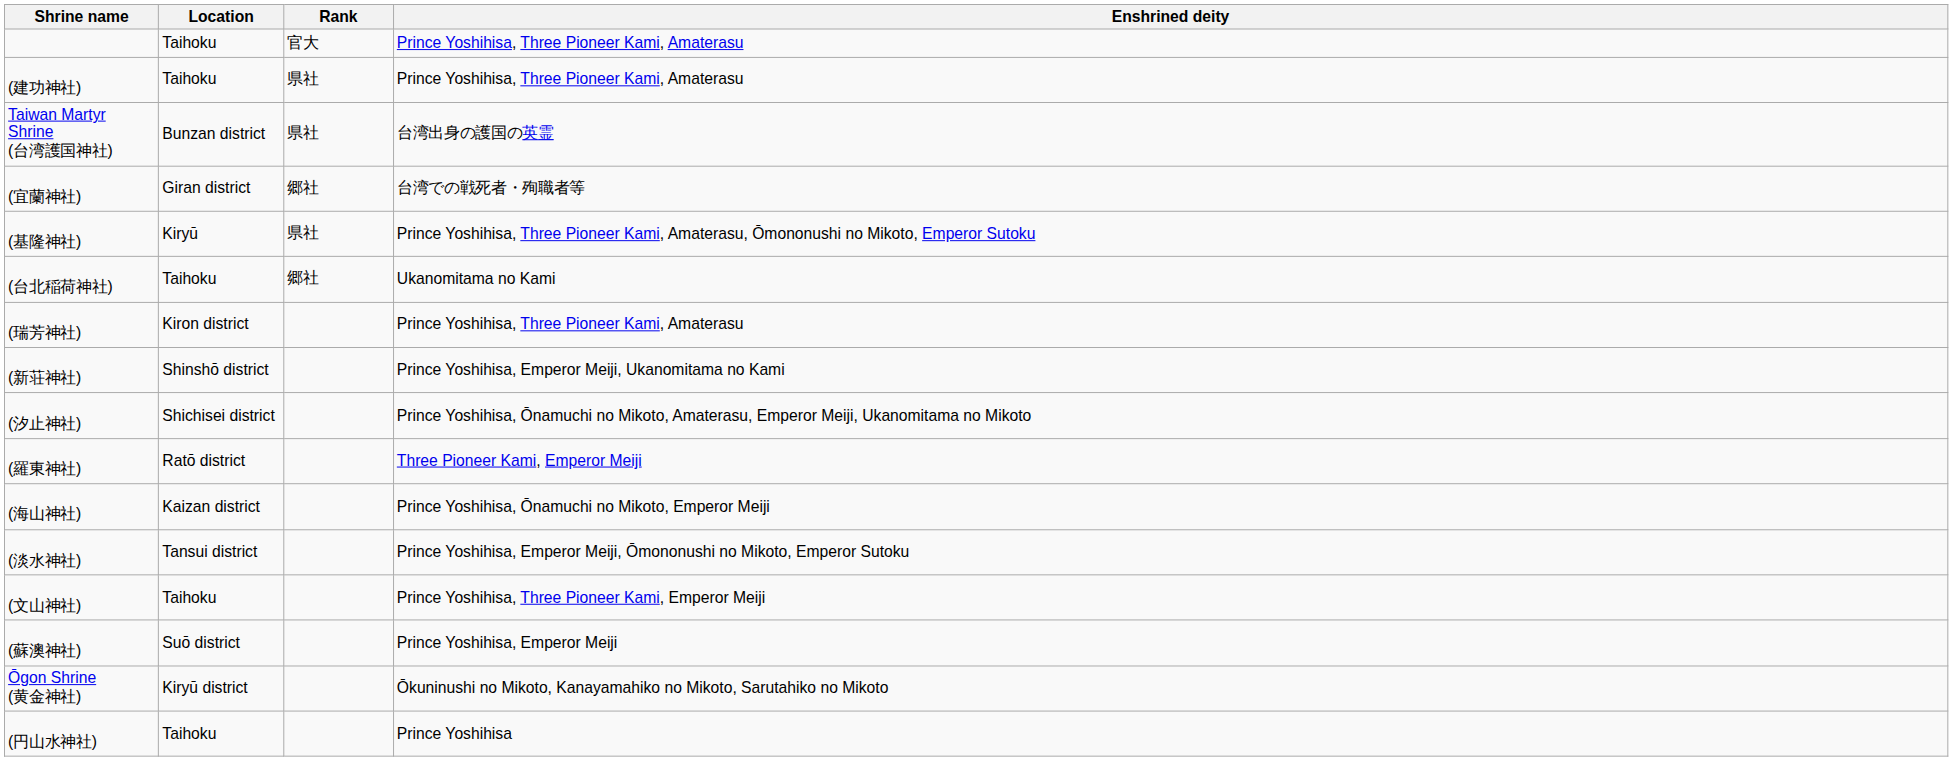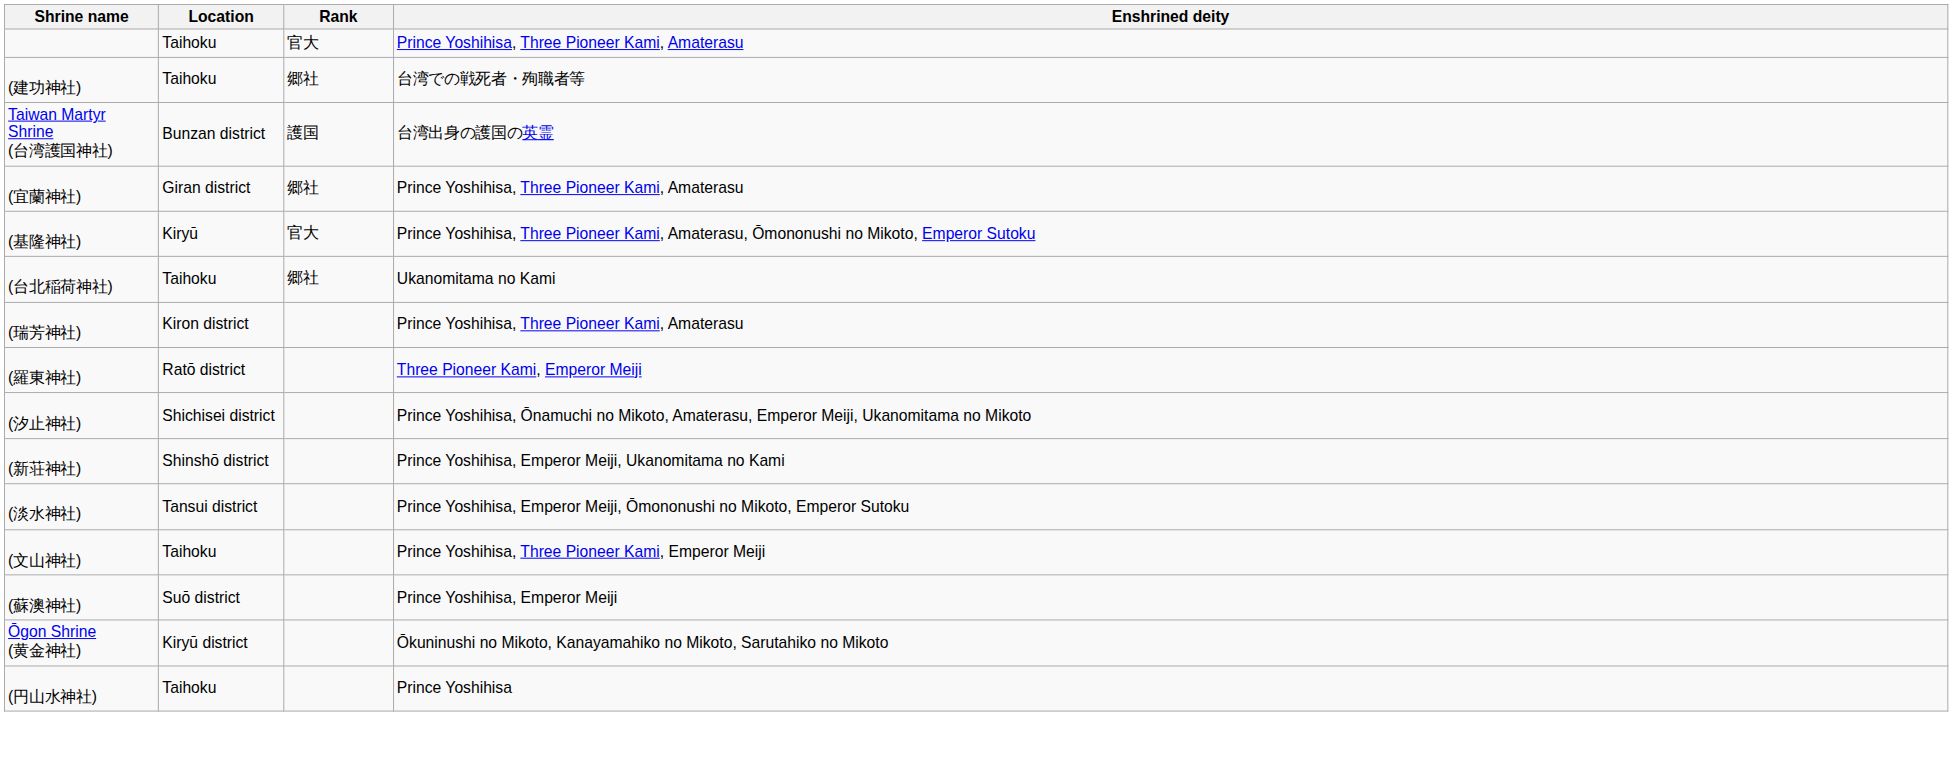 <table width=100% class="wikitable">
 <tr>
 <th>Shrine name</th>
 <th>Location</th>
 <th>Rank</th>
 <th>Enshrined deity</th>
 </tr>
 <tr>
 <td width=150></td>
 <td width=120>Taihoku</td>
 <td>官大</td>
 <td><a href='#'>Prince Yoshihisa</a>, <a href='#'>Three Pioneer Kami</a>, <a href='#'>Amaterasu</a></td>
 </tr>
 <tr>
 <td><br>(建功神社)</td>
 <td>Taihoku</td>
-<td>県社</td>
-<td>Prince Yoshihisa, <a href='#'>Three Pioneer Kami</a>, Amaterasu</td>
+<td>郷社</td>
+<td>台湾での戦死者・殉職者等</td>
 </tr>
 <tr>
 <td><a href='#'>Taiwan Martyr Shrine</a><br>(台湾護国神社)</td>
 <td>Bunzan district</td>
-<td>県社</td>
+<td>護国</td>
 <td>台湾出身の護国の<a href='#'>英霊</a></td>
 </tr>
 <tr>
 <td><br>(宜蘭神社)</td>
 <td>Giran district</td>
 <td>郷社</td>
-<td>台湾での戦死者・殉職者等</td>
+<td>Prince Yoshihisa, <a href='#'>Three Pioneer Kami</a>, Amaterasu</td>
 </tr>
 <tr>
 <td><br>(基隆神社)</td>
 <td>Kiryū</td>
-<td>県社</td>
+<td>官大</td>
 <td>Prince Yoshihisa, <a href='#'>Three Pioneer Kami</a>, Amaterasu, Ōmononushi no Mikoto, <a href='#'>Emperor Sutoku</a></td>
 </tr>
 <tr>
 <td><br>(台北稲荷神社)</td>
 <td>Taihoku</td>
 <td>郷社</td>
 <td>Ukanomitama no Kami</td>
 </tr>
 <tr>
 <td><br>(瑞芳神社)</td>
 <td>Kiron district</td>
 <td></td>
 <td>Prince Yoshihisa, <a href='#'>Three Pioneer Kami</a>, Amaterasu</td>
 </tr>
 <tr>
-<td><br>(新荘神社)</td>
-<td>Shinshō district</td>
+<td><br>(羅東神社)</td>
+<td>Ratō district</td>
 <td></td>
-<td>Prince Yoshihisa, Emperor Meiji, Ukanomitama no Kami</td>
+<td><a href='#'>Three Pioneer Kami</a>, <a href='#'>Emperor Meiji</a></td>
 </tr>
 <tr>
 <td><br>(汐止神社)</td>
 <td>Shichisei district</td>
 <td></td>
 <td>Prince Yoshihisa, Ōnamuchi no Mikoto, Amaterasu, Emperor Meiji, Ukanomitama no Mikoto</td>
 </tr>
 <tr>
-<td><br>(羅東神社)</td>
-<td>Ratō district</td>
+<td><br>(新荘神社)</td>
+<td>Shinshō district</td>
 <td></td>
-<td><a href='#'>Three Pioneer Kami</a>, <a href='#'>Emperor Meiji</a></td>
-</tr>
-<tr>
-<td><br>(海山神社)</td>
-<td>Kaizan district</td>
-<td></td>
-<td>Prince Yoshihisa, Ōnamuchi no Mikoto, Emperor Meiji</td>
+<td>Prince Yoshihisa, Emperor Meiji, Ukanomitama no Kami</td>
 </tr>
 <tr>
 <td><br>(淡水神社)</td>
 <td>Tansui district</td>
 <td></td>
 <td>Prince Yoshihisa, Emperor Meiji, Ōmononushi no Mikoto, Emperor Sutoku</td>
 </tr>
 <tr>
 <td><br>(文山神社)</td>
 <td>Taihoku</td>
 <td></td>
 <td>Prince Yoshihisa, <a href='#'>Three Pioneer Kami</a>, Emperor Meiji</td>
 </tr>
 <tr>
 <td><br>(蘇澳神社)</td>
 <td>Suō district</td>
 <td></td>
 <td>Prince Yoshihisa, Emperor Meiji</td>
 </tr>
 <tr>
 <td><a href='#'>Ōgon Shrine</a><br>(黄金神社)</td>
 <td>Kiryū district</td>
 <td></td>
 <td>Ōkuninushi no Mikoto, Kanayamahiko no Mikoto, Sarutahiko no Mikoto</td>
 </tr>
 <tr>
 <td><br>(円山水神社)</td>
 <td>Taihoku</td>
 <td></td>
 <td>Prince Yoshihisa</td>
 </tr>
 </table>
